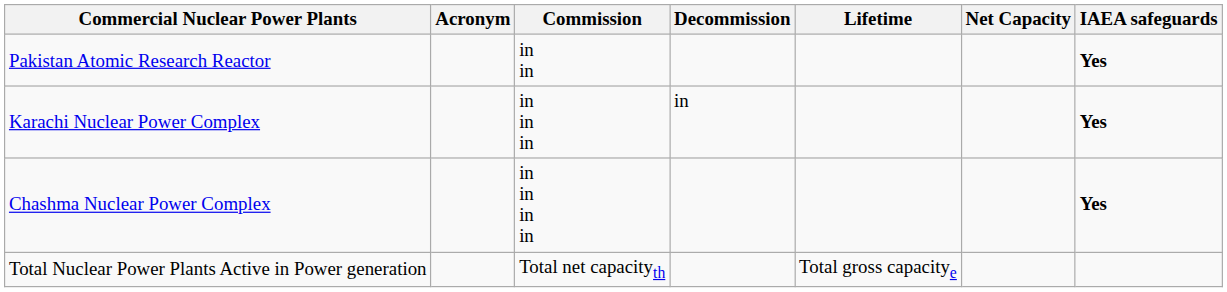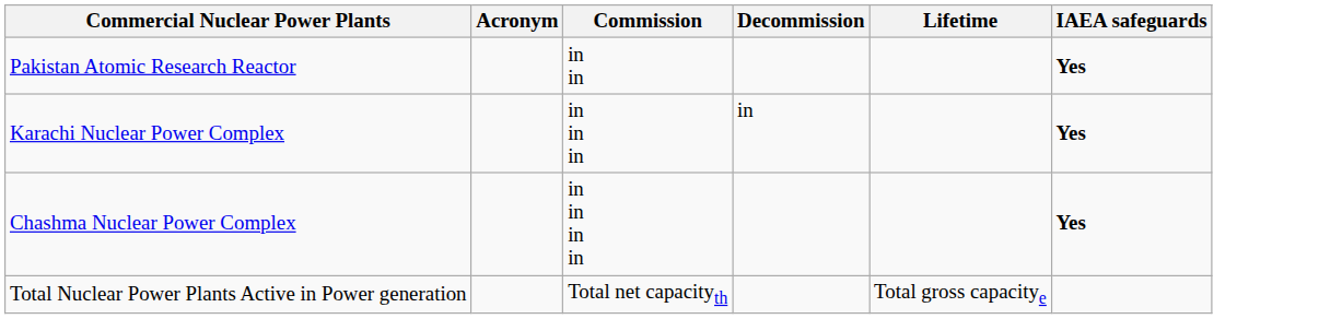 <table class="wikitable sortable">
 <tr>
 <th>Commercial Nuclear Power Plants</th>
 <th>Acronym</th>
 <th>Commission</th>
 <th>Decommission</th>
 <th>Lifetime</th>
-<th>Net Capacity</th>
 <th>IAEA safeguards</th>
 </tr>
 <tr>
 <td><a href='#'>Pakistan Atomic Research Reactor</a></td>
 <td></td>
 <td> in <br> in </td>
 <td></td>
 <td></td>
-<td><br></td>
 <td><strong>Yes</strong></td>
 </tr>
 <tr>
 <td><a href='#'>Karachi Nuclear Power Complex</a></td>
 <td></td>
 <td> in <br> in <br> in </td>
 <td> in <br><br><br></td>
 <td><br><br><br></td>
-<td><br><br></td>
 <td><strong>Yes</strong></td>
 </tr>
 <tr>
 <td><a href='#'>Chashma Nuclear Power Complex</a></td>
 <td></td>
 <td> in <br> in <br> in <br> in </td>
 <td></td>
-<td><br><br><br></td>
 <td><br><br><br></td>
 <td><strong>Yes</strong></td>
 </tr>
 <tr>
 <td>Total Nuclear Power Plants Active in Power generation</td>
 <td></td>
 <td>Total net capacity<sub><a href='#'>th</a></sub></td>
 <td></td>
 <td>Total gross capacity<sub><a href='#'>e</a></sub></td>
 <td></td>
-<td></td>
 </tr>
 </table>
